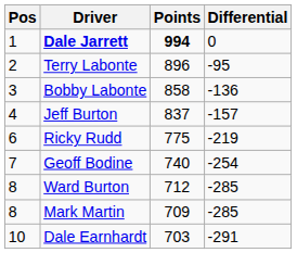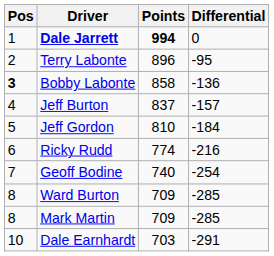 <table class="sortable wikitable " style="font-size: 95%;">
 <tr>
 <th>Pos</th>
 <th>Driver</th>
 <th>Points</th>
 <th>Differential</th>
 </tr>
 <tr>
 <td>1 </td>
 <td><strong><a href='#'>Dale Jarrett</a></strong></td>
 <td style="text-align:center;"><strong>994</strong></td>
 <td>0</td>
 </tr>
 <tr>
 <td>2 </td>
 <td><a href='#'>Terry Labonte</a></td>
 <td style="text-align:center;">896</td>
 <td>-95</td>
 </tr>
 <tr>
-<td>3 </td>
+<td><strong>3 </strong></td>
 <td><a href='#'>Bobby Labonte</a></td>
 <td style="text-align:center;">858</td>
 <td>-136</td>
 </tr>
 <tr>
 <td>4 </td>
 <td><a href='#'>Jeff Burton</a></td>
 <td style="text-align:center;">837</td>
 <td>-157</td>
 </tr>
 <tr>
+<td>5 </td>
+<td><a href='#'>Jeff Gordon</a></td>
+<td style="text-align:center;">810</td>
+<td>-184</td>
+</tr>
+<tr>
 <td>6 </td>
 <td><a href='#'>Ricky Rudd</a></td>
-<td style="text-align:center;">775</td>
-<td>-219</td>
+<td style="text-align:center;">774</td>
+<td>-216</td>
 </tr>
 <tr>
 <td>7 </td>
 <td><a href='#'>Geoff Bodine</a></td>
 <td style="text-align:center;">740</td>
 <td>-254</td>
 </tr>
 <tr>
 <td>8 </td>
 <td><a href='#'>Ward Burton</a></td>
-<td style="text-align:center;">712</td>
+<td style="text-align:center;">709</td>
 <td>-285</td>
 </tr>
 <tr>
 <td>8 </td>
 <td><a href='#'>Mark Martin</a></td>
 <td style="text-align:center;">709</td>
 <td>-285</td>
 </tr>
 <tr>
 <td>10 </td>
 <td><a href='#'>Dale Earnhardt</a></td>
 <td style="text-align:center;">703</td>
 <td>-291</td>
 </tr>
 </table>
